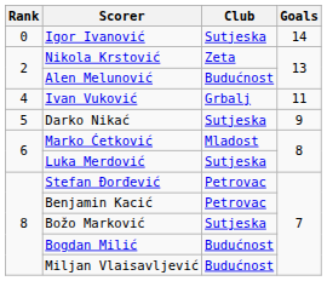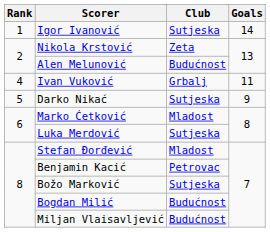 <table class="wikitable">
 <tr>
 <th>Rank</th>
 <th>Scorer</th>
 <th>Club</th>
 <th>Goals</th>
 </tr>
 <tr>
-<td rowspan="1" align="center">0</td>
+<td rowspan="1" align="center">1</td>
 <td> <a href='#'>Igor Ivanović</a></td>
 <td><a href='#'>Sutjeska</a></td>
 <td align="center">14</td>
 </tr>
 <tr>
 <td rowspan="2" align="center">2</td>
 <td> <a href='#'>Nikola Krstović</a></td>
 <td><a href='#'>Zeta</a></td>
 <td rowspan="2" align="center">13</td>
 </tr>
 <tr>
 <td> <a href='#'>Alen Melunović</a></td>
 <td><a href='#'>Budućnost</a></td>
 </tr>
 <tr>
 <td rowspan="1" align="center">4</td>
 <td> <a href='#'>Ivan Vuković</a></td>
 <td><a href='#'>Grbalj</a></td>
 <td style="text-align:center;">11</td>
 </tr>
 <tr>
 <td rowspan="1" align="center">5</td>
 <td> Darko Nikać</td>
 <td><a href='#'>Sutjeska</a></td>
 <td align="center">9</td>
 </tr>
 <tr>
 <td rowspan="2" align="center">6</td>
 <td> <a href='#'>Marko Ćetković</a></td>
 <td><a href='#'>Mladost</a></td>
 <td rowspan="2" align="center">8</td>
 </tr>
 <tr>
 <td> <a href='#'>Luka Merdović</a></td>
 <td><a href='#'>Sutjeska</a></td>
 </tr>
 <tr>
 <td rowspan="5" align="center">8</td>
 <td> <a href='#'>Stefan Đorđević</a></td>
-<td><a href='#'>Petrovac</a></td>
+<td><a href='#'>Mladost</a></td>
 <td rowspan="5" align="center">7</td>
 </tr>
 <tr>
 <td> Benjamin Kacić</td>
 <td><a href='#'>Petrovac</a></td>
 </tr>
 <tr>
 <td> Božo Marković</td>
 <td><a href='#'>Sutjeska</a></td>
 </tr>
 <tr>
 <td> <a href='#'>Bogdan Milić</a></td>
 <td><a href='#'>Budućnost</a></td>
 </tr>
 <tr>
 <td> Miljan Vlaisavljević</td>
 <td><a href='#'>Budućnost</a></td>
 </tr>
 </table>
